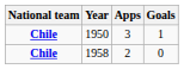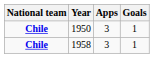 <table class="wikitable" style="font-size:90%; text-align: center;">
 <tr>
 <th>National team</th>
 <th>Year</th>
 <th>Apps</th>
 <th>Goals</th>
 </tr>
 <tr>
 <td rowspan=1><strong><a href='#'>Chile</a></strong></td>
 <td>1950</td>
 <td>3</td>
 <td>1</td>
 </tr>
 <tr>
 <td rowspan=1><strong><a href='#'>Chile</a></strong></td>
 <td>1958</td>
-<td>2</td>
-<td>0</td>
+<td>3</td>
+<td>1</td>
 </tr>
 </table>
